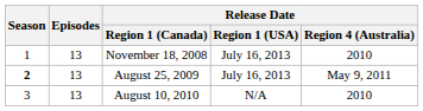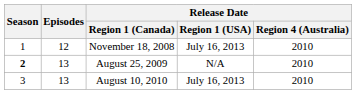 <table class="wikitable" style="text-align:center; background:#fff;">
 <tr>
 <th rowspan=2>Season</th>
 <th rowspan=2>Episodes</th>
 <th colspan="3">Release Date</th>
 </tr>
 <tr>
 <th>Region 1 (Canada)</th>
 <th>Region 1 (USA)</th>
 <th>Region 4 (Australia)</th>
 </tr>
 <tr>
 <td>1</td>
-<td>13</td>
+<td>12</td>
 <td>November 18, 2008</td>
 <td>July 16, 2013</td>
 <td>2010</td>
 </tr>
 <tr>
 <td><strong>2</strong></td>
 <td>13</td>
 <td>August 25, 2009</td>
-<td>July 16, 2013</td>
-<td>May 9, 2011</td>
+<td>N/A</td>
+<td>2010</td>
 </tr>
 <tr>
 <td>3</td>
 <td>13</td>
 <td>August 10, 2010</td>
-<td>N/A</td>
+<td>July 16, 2013</td>
 <td>2010</td>
 </tr>
 </table>
